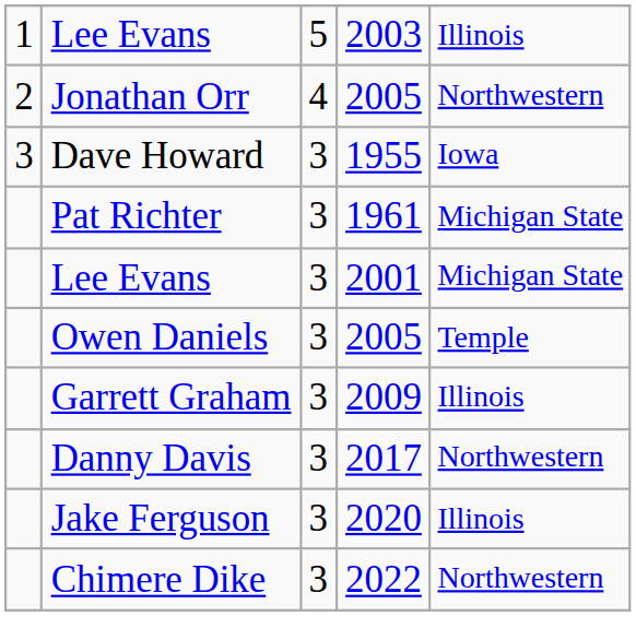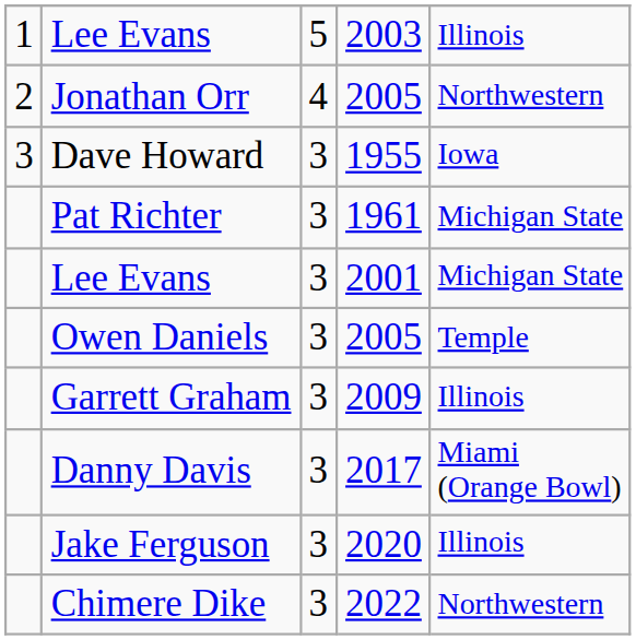 <table class="wikitable">
 <tr>
 </tr>
 <tr>
 <td>1</td>
 <td><a href='#'>Lee Evans</a></td>
 <td>5</td>
 <td><a href='#'>2003</a></td>
 <td style="font-size:80%;"><a href='#'>Illinois</a></td>
 </tr>
 <tr>
 <td>2</td>
 <td><a href='#'>Jonathan Orr</a></td>
 <td>4</td>
 <td><a href='#'>2005</a></td>
 <td style="font-size:80%;"><a href='#'>Northwestern</a></td>
 </tr>
 <tr>
 <td>3</td>
 <td>Dave Howard</td>
 <td>3</td>
 <td><a href='#'>1955</a></td>
 <td style="font-size:80%;"><a href='#'>Iowa</a></td>
 </tr>
 <tr>
 <td></td>
 <td><a href='#'>Pat Richter</a></td>
 <td>3</td>
 <td><a href='#'>1961</a></td>
 <td style="font-size:80%;"><a href='#'>Michigan State</a></td>
 </tr>
 <tr>
 <td></td>
 <td><a href='#'>Lee Evans</a></td>
 <td>3</td>
 <td><a href='#'>2001</a></td>
 <td style="font-size:80%;"><a href='#'>Michigan State</a></td>
 </tr>
 <tr>
 <td></td>
 <td><a href='#'>Owen Daniels</a></td>
 <td>3</td>
 <td><a href='#'>2005</a></td>
 <td style="font-size:80%;"><a href='#'>Temple</a></td>
 </tr>
 <tr>
 <td></td>
 <td><a href='#'>Garrett Graham</a></td>
 <td>3</td>
 <td><a href='#'>2009</a></td>
 <td style="font-size:80%;"><a href='#'>Illinois</a></td>
 </tr>
 <tr>
 <td></td>
 <td><a href='#'>Danny Davis</a></td>
 <td>3</td>
 <td><a href='#'>2017</a></td>
-<td style="font-size:80%;"><a href='#'>Northwestern</a></td>
+<td style="font-size:80%;"><a href='#'>Miami</a><br>(<a href='#'>Orange Bowl</a>)</td>
 </tr>
 <tr>
 <td></td>
 <td><a href='#'>Jake Ferguson</a></td>
 <td>3</td>
 <td><a href='#'>2020</a></td>
 <td style="font-size:80%;"><a href='#'>Illinois</a></td>
 </tr>
 <tr>
 <td></td>
 <td><a href='#'>Chimere Dike</a></td>
 <td>3</td>
 <td><a href='#'>2022</a></td>
 <td style="font-size:80%;"><a href='#'>Northwestern</a></td>
 </tr>
 </table>
